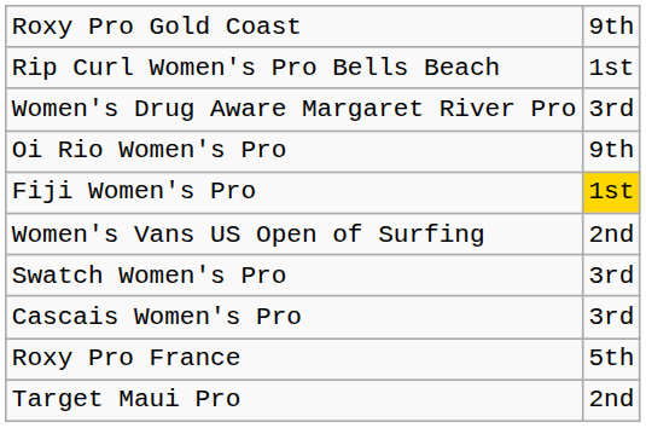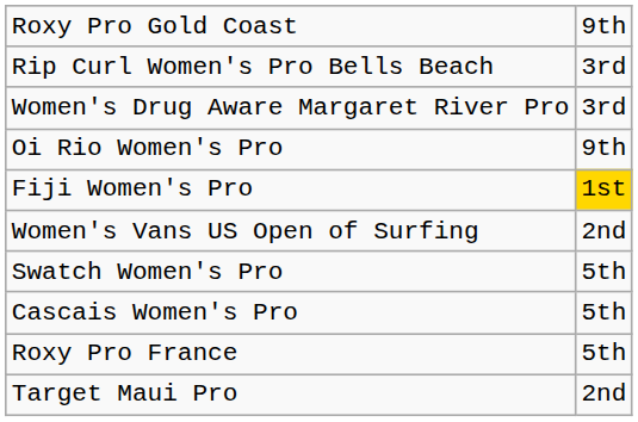 <table class="wikitable">
 <tr>
 <td>Roxy Pro Gold Coast</td>
 <td>9th</td>
 </tr>
 <tr>
 <td>Rip Curl Women's Pro Bells Beach</td>
-<td>1st</td>
+<td>3rd</td>
 </tr>
 <tr>
 <td>Women's Drug Aware Margaret River Pro</td>
 <td>3rd</td>
 </tr>
 <tr>
 <td>Oi Rio Women's Pro</td>
 <td>9th</td>
 </tr>
 <tr>
 <td>Fiji Women's Pro</td>
 <td style="background: gold;">1st</td>
 </tr>
 <tr>
 <td>Women's Vans US Open of Surfing</td>
 <td>2nd</td>
 </tr>
 <tr>
 <td>Swatch Women's Pro</td>
-<td>3rd</td>
+<td>5th</td>
 </tr>
 <tr>
 <td>Cascais Women's Pro</td>
-<td>3rd</td>
+<td>5th</td>
 </tr>
 <tr>
 <td>Roxy Pro France</td>
 <td>5th</td>
 </tr>
 <tr>
 <td>Target Maui Pro</td>
 <td>2nd</td>
 </tr>
 </table>
